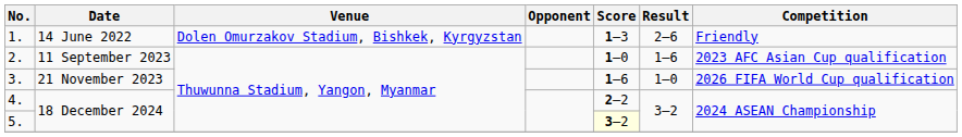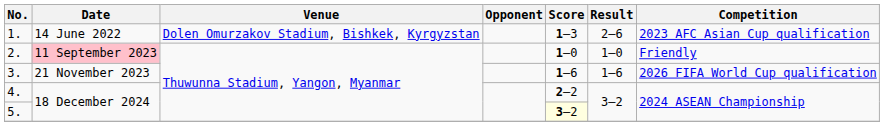 <table class="wikitable sortable">
 <tr>
 <th>No.</th>
 <th>Date</th>
 <th>Venue</th>
 <th>Opponent</th>
 <th>Score</th>
 <th>Result</th>
 <th>Competition</th>
 </tr>
 <tr>
 <td>1.</td>
 <td>14 June 2022</td>
 <td><a href='#'>Dolen Omurzakov Stadium</a>, <a href='#'>Bishkek</a>, <a href='#'>Kyrgyzstan</a></td>
 <td></td>
 <td align=center><strong>1</strong>–3</td>
 <td align=center>2–6</td>
-<td><a href='#'>Friendly</a></td>
+<td><a href='#'>2023 AFC Asian Cup qualification</a></td>
 </tr>
 <tr>
 <td>2.</td>
-<td>11 September 2023</td>
+<td style="background: pink;">11 September 2023</td>
 <td rowspan="4"><a href='#'>Thuwunna Stadium</a>, <a href='#'>Yangon</a>, <a href='#'>Myanmar</a></td>
 <td></td>
 <td align=center><strong>1</strong>–0</td>
-<td align=center>1–6</td>
-<td><a href='#'>2023 AFC Asian Cup qualification</a></td>
+<td align=center>1–0</td>
+<td><a href='#'>Friendly</a></td>
 </tr>
 <tr>
 <td>3.</td>
 <td>21 November 2023</td>
 <td></td>
 <td align=center><strong>1</strong>–6</td>
-<td align=center>1–0</td>
+<td align=center>1–6</td>
 <td><a href='#'>2026 FIFA World Cup qualification</a></td>
 </tr>
 <tr>
 <td>4.</td>
 <td rowspan="2">18 December 2024</td>
 <td rowspan="2"></td>
 <td align=center><strong>2</strong>–2</td>
 <td rowspan="2" align=center>3–2</td>
 <td rowspan="2"><a href='#'>2024 ASEAN Championship</a></td>
 </tr>
 <tr>
 <td>5.</td>
 <td align=center style="background: lightyellow;"><strong>3</strong>–2</td>
 </tr>
 <tr>
 </tr>
 </table>
